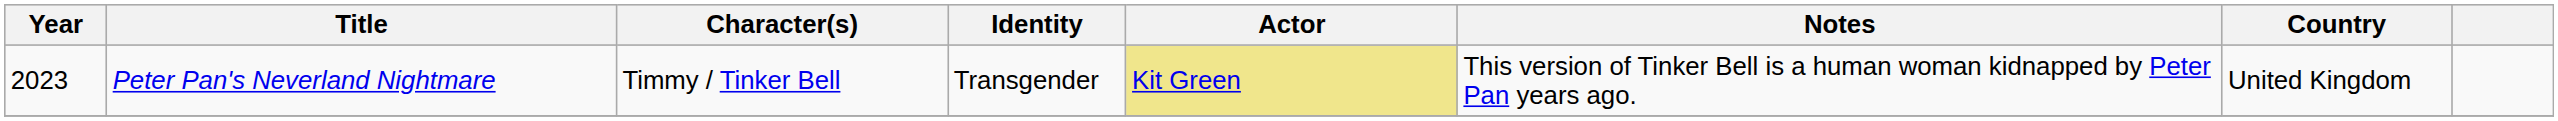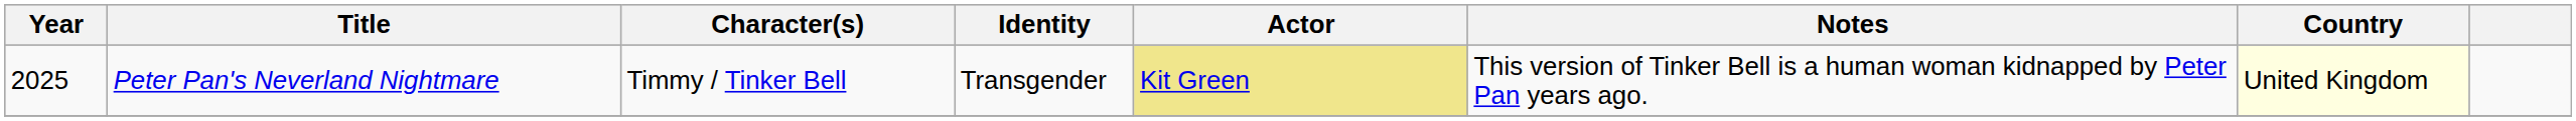 <table class="wikitable sortable" style="width: 100%">
 <tr>
 <th style="width:4%;">Year</th>
 <th style="width:20%;">Title</th>
 <th style="width:13%;">Character(s)</th>
 <th style="width:7%;">Identity</th>
 <th style="width:13%;">Actor</th>
 <th style="width:30%;">Notes</th>
 <th style="width:9%;">Country</th>
 <th style="width:4%;" class="unsortable"></th>
 </tr>
 <tr>
-<td>2023</td>
+<td>2025</td>
 <td><em><a href='#'>Peter Pan's Neverland Nightmare</a></em></td>
 <td>Timmy / <a href='#'>Tinker Bell</a></td>
 <td>Transgender</td>
 <td style="background: khaki;"><a href='#'>Kit Green</a></td>
 <td>This version of Tinker Bell is a human woman kidnapped by <a href='#'>Peter Pan</a> years ago.</td>
-<td>United Kingdom</td>
+<td style="background: lightyellow;">United Kingdom</td>
 <td></td>
 </tr>
 <tr>
 </tr>
 </table>
